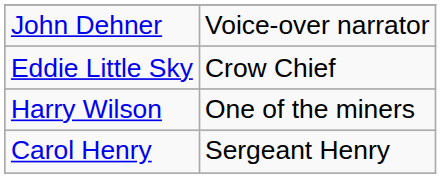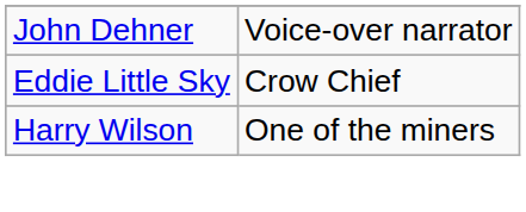 <table class=wikitable>
 <tr>
 </tr>
 <tr>
 <td><a href='#'>John Dehner</a></td>
 <td>Voice-over narrator</td>
 </tr>
 <tr>
 <td><a href='#'>Eddie Little Sky</a></td>
 <td>Crow Chief</td>
 </tr>
 <tr>
 <td><a href='#'>Harry Wilson</a></td>
 <td>One of the miners</td>
 </tr>
-<tr>
-<td><a href='#'>Carol Henry</a></td>
-<td>Sergeant Henry</td>
-</tr>
 </table>
